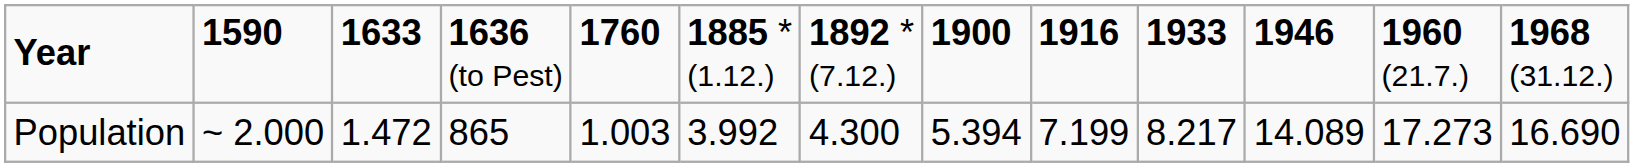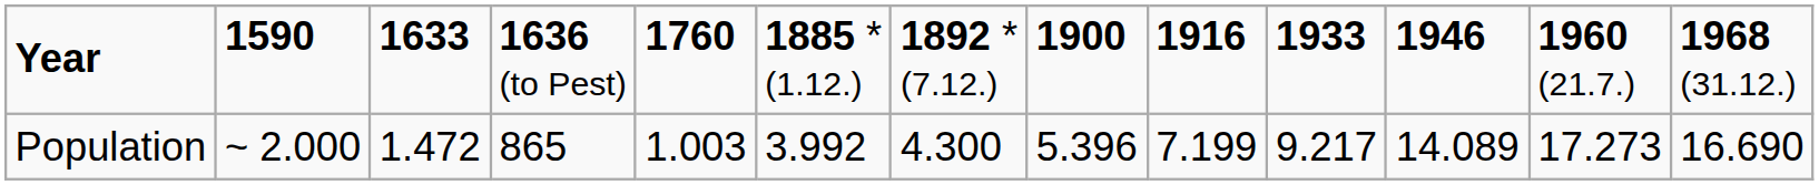 <table class="wikitable">
 <tr>
 <td><strong>Year</strong></td>
 <td><strong>1590</strong><br><small> </small></td>
 <td><strong>1633</strong><br><small> </small></td>
 <td><strong>1636</strong><br><small>(to Pest)</small></td>
 <td><strong>1760</strong><br><small> </small></td>
 <td><strong>1885</strong> *<br><small>(1.12.)</small></td>
 <td><strong>1892</strong> *<br><small>(7.12.)</small></td>
 <td><strong>1900</strong><br><small> </small></td>
 <td><strong>1916</strong><br><small> </small></td>
 <td><strong>1933</strong><br><small> </small></td>
 <td><strong>1946</strong><br><small> </small></td>
 <td><strong>1960</strong><br><small>(21.7.)</small></td>
 <td><strong>1968</strong><br><small>(31.12.)</small></td>
 </tr>
 <tr>
 <td>Population</td>
 <td>~ 2.000</td>
 <td>1.472</td>
 <td>865</td>
 <td>1.003</td>
 <td>3.992</td>
 <td>4.300</td>
-<td>5.394</td>
+<td>5.396</td>
 <td>7.199</td>
-<td>8.217</td>
+<td>9.217</td>
 <td>14.089</td>
 <td>17.273</td>
 <td>16.690</td>
 </tr>
 </table>
